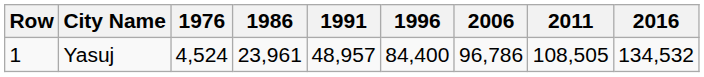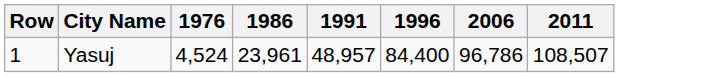 <table class="wikitable">
 <tr>
 <th>Row</th>
 <th>City Name</th>
 <th>1976</th>
 <th>1986</th>
 <th>1991</th>
 <th>1996</th>
 <th>2006</th>
 <th>2011</th>
-<th>2016</th>
 </tr>
 <tr>
 <td>1</td>
 <td>Yasuj</td>
 <td>4,524</td>
 <td>23,961</td>
 <td>48,957</td>
 <td>84,400</td>
 <td>96,786</td>
-<td>108,505</td>
-<td>134,532</td>
+<td>108,507</td>
 </tr>
 </table>
